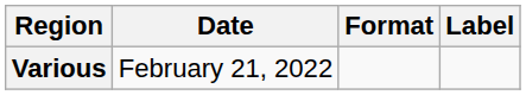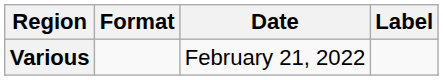 <table class="wikitable plainrowheaders">
 <tr>
 <th scope="col">Region</th>
+<th scope="col">Format</th>
 <th scope="col">Date</th>
-<th scope="col">Format</th>
 <th scope="col">Label</th>
 </tr>
 <tr>
 <th scope="row">Various</th>
+<td></td>
 <td>February 21, 2022</td>
-<td></td>
 <td></td>
 </tr>
 </table>
